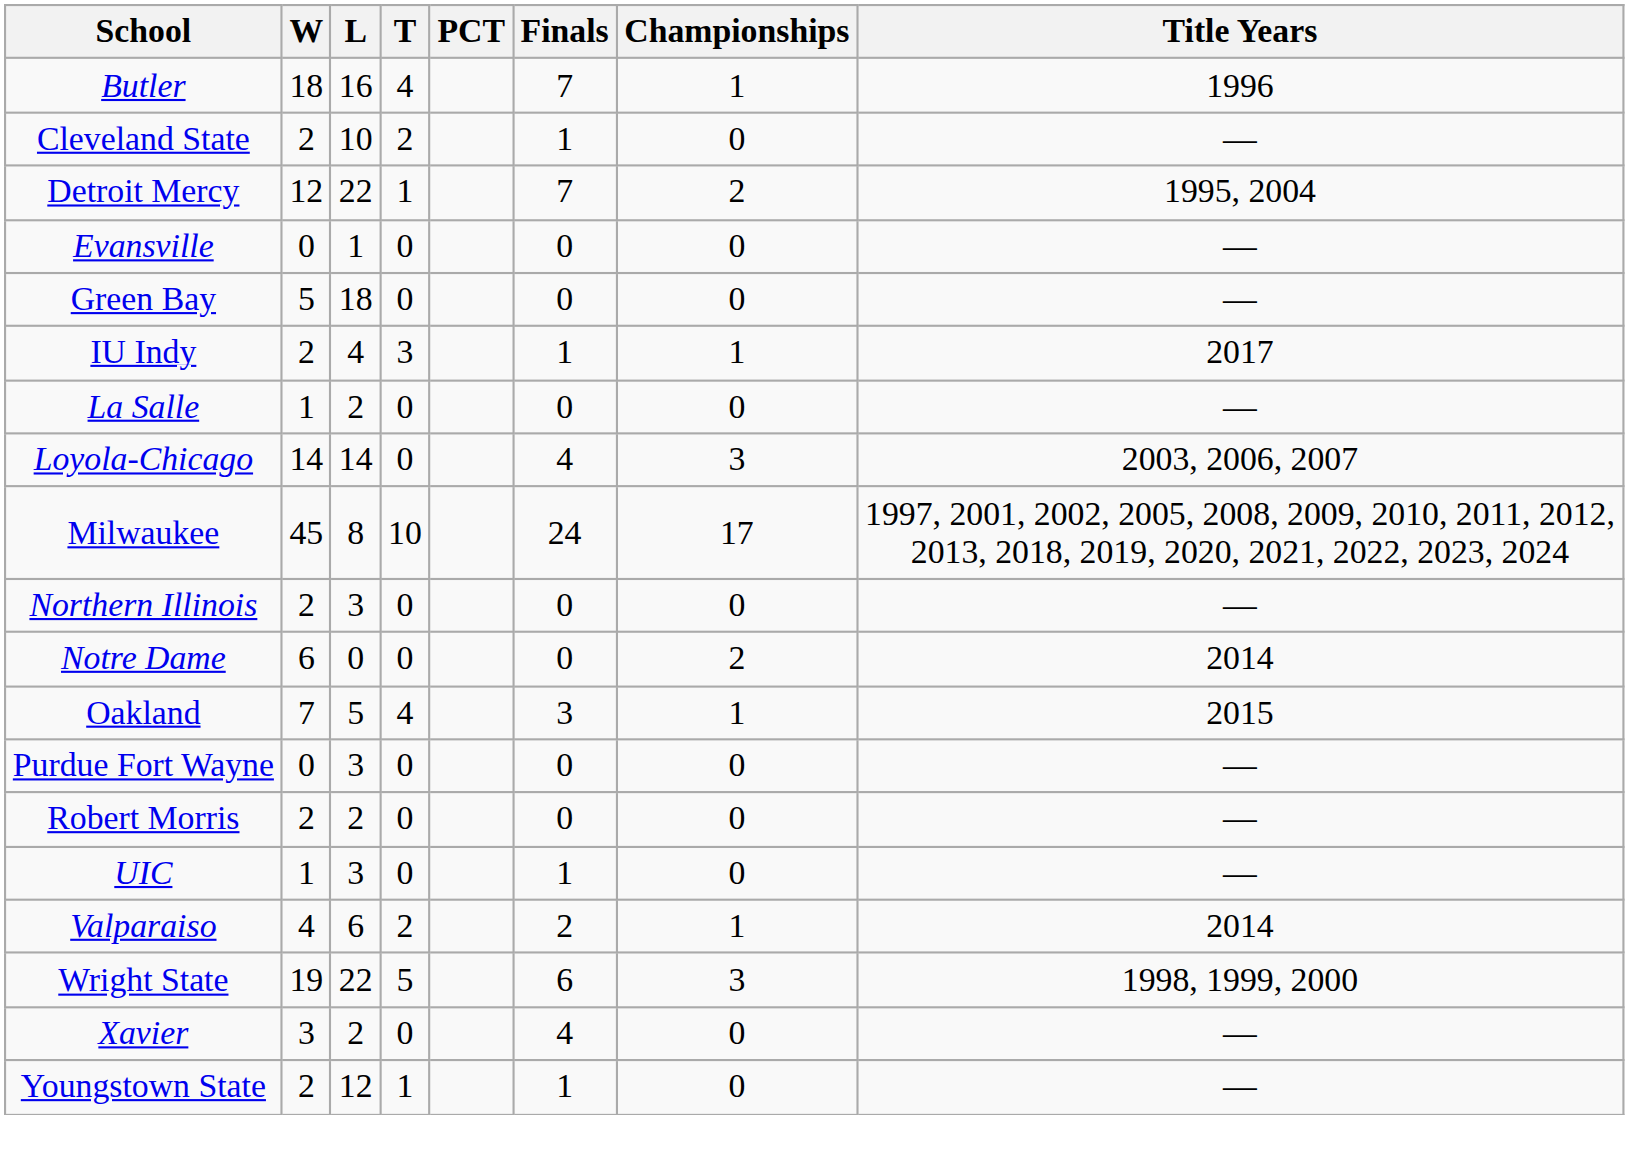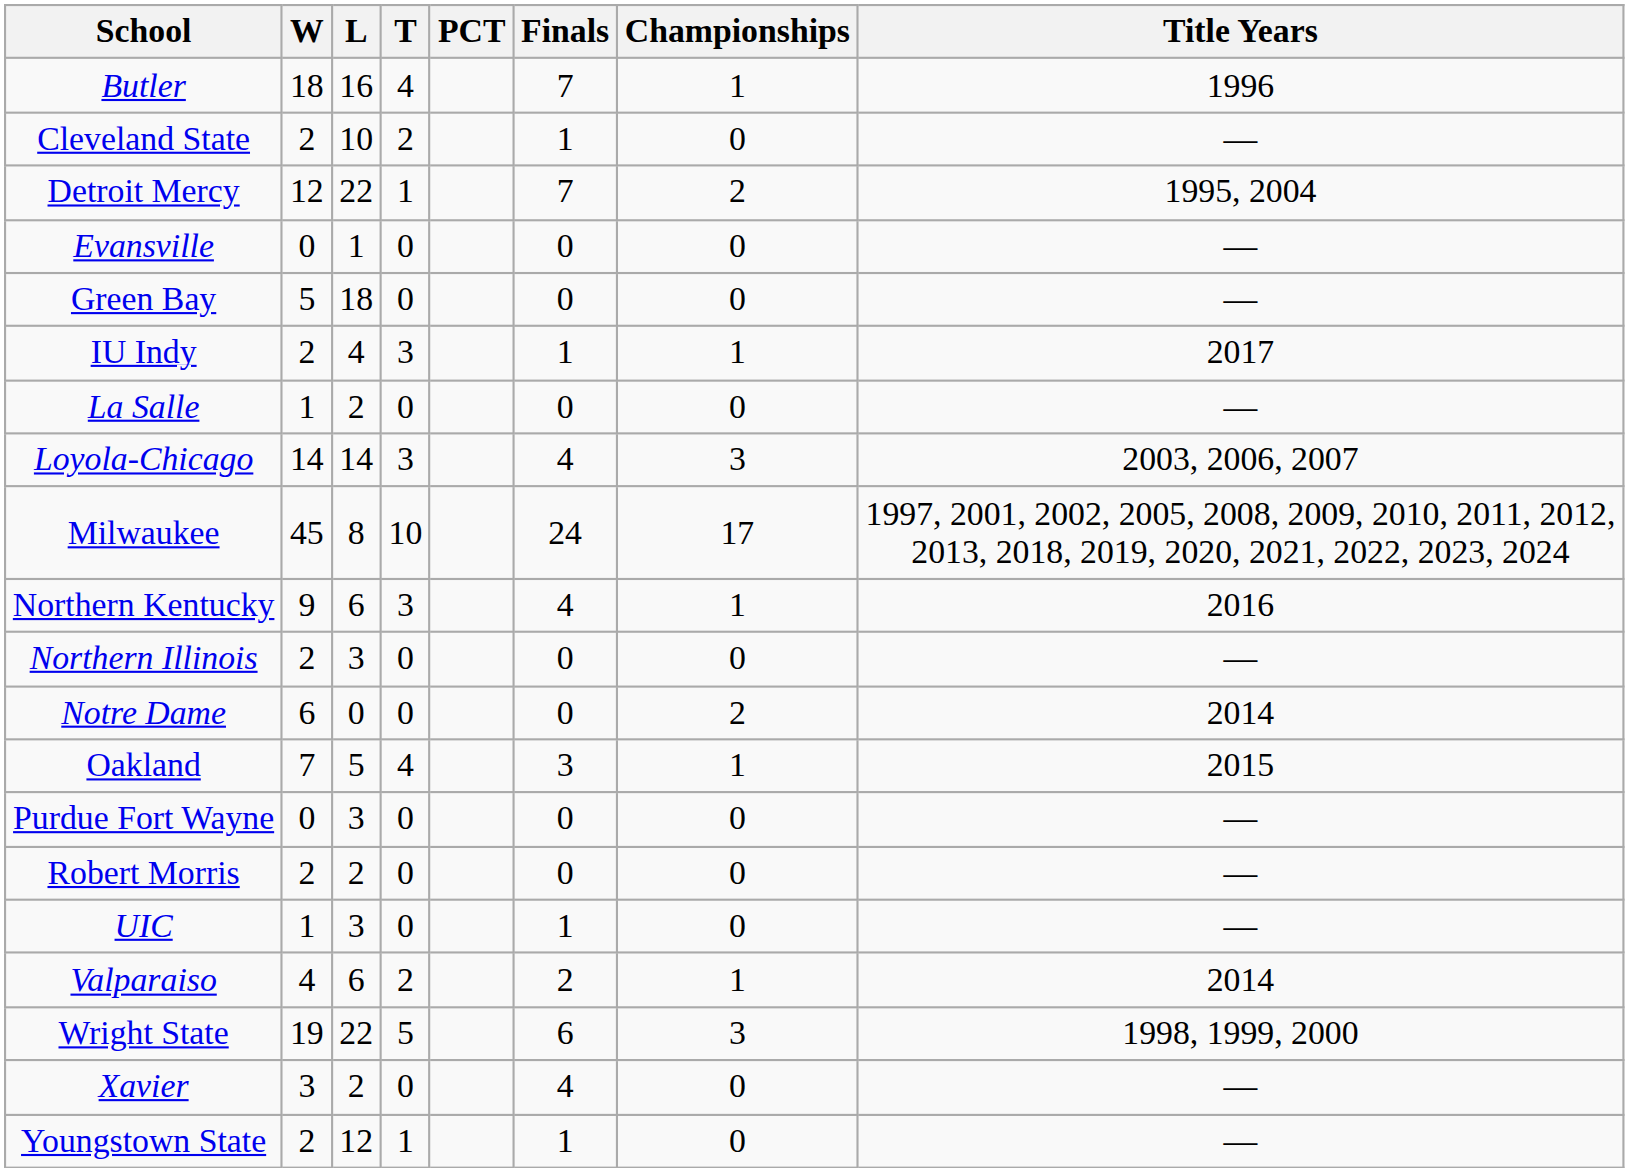 <table class="wikitable sortable" style="text-align:center">
 <tr>
 <th>School</th>
 <th>W</th>
 <th>L</th>
 <th>T</th>
 <th>PCT</th>
 <th>Finals</th>
 <th>Championships</th>
 <th>Title Years</th>
 </tr>
 <tr>
 <td><em><a href='#'>Butler</a></em></td>
 <td>18</td>
 <td>16</td>
 <td>4</td>
 <td></td>
 <td>7</td>
 <td>1</td>
 <td>1996</td>
 </tr>
 <tr>
 <td><a href='#'>Cleveland State</a></td>
 <td>2</td>
 <td>10</td>
 <td>2</td>
 <td></td>
 <td>1</td>
 <td>0</td>
 <td>—</td>
 </tr>
 <tr>
 <td><a href='#'>Detroit Mercy</a></td>
 <td>12</td>
 <td>22</td>
 <td>1</td>
 <td></td>
 <td>7</td>
 <td>2</td>
 <td>1995, 2004</td>
 </tr>
 <tr>
 <td><em><a href='#'>Evansville</a></em></td>
 <td>0</td>
 <td>1</td>
 <td>0</td>
 <td></td>
 <td>0</td>
 <td>0</td>
 <td>—</td>
 </tr>
 <tr>
 <td><a href='#'>Green Bay</a></td>
 <td>5</td>
 <td>18</td>
 <td>0</td>
 <td></td>
 <td>0</td>
 <td>0</td>
 <td>—</td>
 </tr>
 <tr>
 <td><a href='#'>IU Indy</a></td>
 <td>2</td>
 <td>4</td>
 <td>3</td>
 <td></td>
 <td>1</td>
 <td>1</td>
 <td>2017</td>
 </tr>
 <tr>
 <td><em><a href='#'>La Salle</a></em></td>
 <td>1</td>
 <td>2</td>
 <td>0</td>
 <td></td>
 <td>0</td>
 <td>0</td>
 <td>—</td>
 </tr>
 <tr>
 <td><em><a href='#'>Loyola-Chicago</a></em></td>
 <td>14</td>
 <td>14</td>
-<td>0</td>
+<td>3</td>
 <td></td>
 <td>4</td>
 <td>3</td>
 <td>2003, 2006, 2007</td>
 </tr>
 <tr>
 <td><a href='#'>Milwaukee</a></td>
 <td>45</td>
 <td>8</td>
 <td>10</td>
 <td></td>
 <td>24</td>
 <td>17</td>
 <td>1997, 2001, 2002, 2005, 2008, 2009, 2010, 2011, 2012,<br>2013, 2018, 2019, 2020, 2021, 2022, 2023, 2024</td>
+</tr>
+<tr>
+<td><a href='#'>Northern Kentucky</a></td>
+<td>9</td>
+<td>6</td>
+<td>3</td>
+<td></td>
+<td>4</td>
+<td>1</td>
+<td>2016</td>
 </tr>
 <tr>
 <td><em><a href='#'>Northern Illinois</a></em></td>
 <td>2</td>
 <td>3</td>
 <td>0</td>
 <td></td>
 <td>0</td>
 <td>0</td>
 <td>—</td>
 </tr>
 <tr>
 <td><em><a href='#'>Notre Dame</a></em></td>
 <td>6</td>
 <td>0</td>
 <td>0</td>
 <td></td>
 <td>0</td>
 <td>2</td>
 <td>2014</td>
 </tr>
 <tr>
 <td><a href='#'>Oakland</a></td>
 <td>7</td>
 <td>5</td>
 <td>4</td>
 <td></td>
 <td>3</td>
 <td>1</td>
 <td>2015</td>
 </tr>
 <tr>
 <td><a href='#'>Purdue Fort Wayne</a></td>
 <td>0</td>
 <td>3</td>
 <td>0</td>
 <td></td>
 <td>0</td>
 <td>0</td>
 <td>—</td>
 </tr>
 <tr>
 <td><a href='#'>Robert Morris</a></td>
 <td>2</td>
 <td>2</td>
 <td>0</td>
 <td></td>
 <td>0</td>
 <td>0</td>
 <td>—</td>
 </tr>
 <tr>
 <td><em><a href='#'>UIC</a></em></td>
 <td>1</td>
 <td>3</td>
 <td>0</td>
 <td></td>
 <td>1</td>
 <td>0</td>
 <td>—</td>
 </tr>
 <tr>
 <td><em><a href='#'>Valparaiso</a></em></td>
 <td>4</td>
 <td>6</td>
 <td>2</td>
 <td></td>
 <td>2</td>
 <td>1</td>
 <td>2014</td>
 </tr>
 <tr>
 <td><a href='#'>Wright State</a></td>
 <td>19</td>
 <td>22</td>
 <td>5</td>
 <td></td>
 <td>6</td>
 <td>3</td>
 <td>1998, 1999, 2000</td>
 </tr>
 <tr>
 <td><em><a href='#'>Xavier</a></em></td>
 <td>3</td>
 <td>2</td>
 <td>0</td>
 <td></td>
 <td>4</td>
 <td>0</td>
 <td>—</td>
 </tr>
 <tr>
 <td><a href='#'>Youngstown State</a></td>
 <td>2</td>
 <td>12</td>
 <td>1</td>
 <td></td>
 <td>1</td>
 <td>0</td>
 <td>—</td>
 </tr>
 </table>
